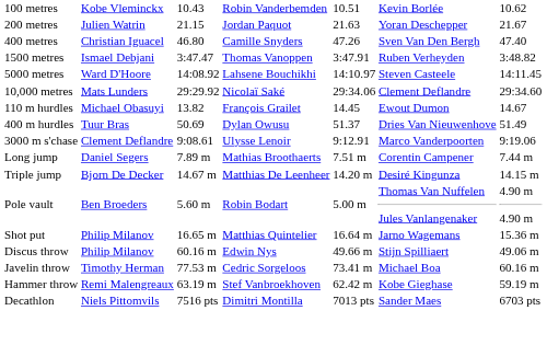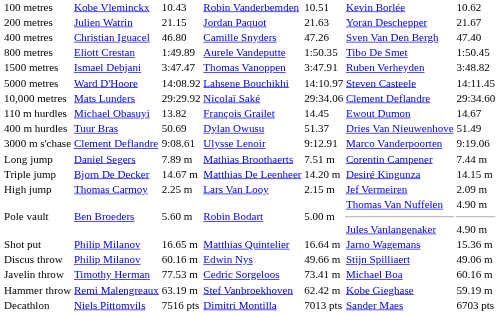 <table>
 <tr>
 <td>100 metres</td>
 <td><a href='#'>Kobe Vleminckx</a></td>
 <td>10.43</td>
 <td><a href='#'>Robin Vanderbemden</a></td>
 <td>10.51</td>
 <td><a href='#'>Kevin Borlée</a></td>
 <td>10.62</td>
 </tr>
 <tr>
 <td>200 metres</td>
 <td><a href='#'>Julien Watrin</a></td>
 <td>21.15</td>
 <td><a href='#'>Jordan Paquot</a></td>
 <td>21.63</td>
 <td><a href='#'>Yoran Deschepper</a></td>
 <td>21.67</td>
 </tr>
 <tr>
 <td>400 metres</td>
 <td><a href='#'>Christian Iguacel</a></td>
 <td>46.80</td>
 <td><a href='#'>Camille Snyders</a></td>
 <td>47.26</td>
 <td><a href='#'>Sven Van Den Bergh</a></td>
 <td>47.40</td>
+</tr>
+<tr>
+<td>800 metres</td>
+<td><a href='#'>Eliott Crestan</a></td>
+<td>1:49.89</td>
+<td><a href='#'>Aurele Vandeputte</a></td>
+<td>1:50.35</td>
+<td><a href='#'>Tibo De Smet</a></td>
+<td>1:50.45</td>
 </tr>
 <tr>
 <td>1500 metres</td>
 <td><a href='#'>Ismael Debjani</a></td>
 <td>3:47.47</td>
 <td><a href='#'>Thomas Vanoppen</a></td>
 <td>3:47.91</td>
 <td><a href='#'>Ruben Verheyden</a></td>
 <td>3:48.82</td>
 </tr>
 <tr>
 <td>5000 metres</td>
 <td><a href='#'>Ward D'Hoore</a></td>
 <td>14:08.92</td>
 <td><a href='#'>Lahsene Bouchikhi</a></td>
 <td>14:10.97</td>
 <td><a href='#'>Steven Casteele</a></td>
 <td>14:11.45</td>
 </tr>
 <tr>
 <td>10,000 metres</td>
 <td><a href='#'>Mats Lunders</a></td>
 <td>29:29.92</td>
 <td><a href='#'>Nicolaï Saké</a></td>
 <td>29:34.06</td>
 <td><a href='#'>Clement Deflandre</a></td>
 <td>29:34.60</td>
 </tr>
 <tr>
 <td>110 m hurdles</td>
 <td><a href='#'>Michael Obasuyi</a></td>
 <td>13.82</td>
 <td><a href='#'>François Grailet</a></td>
 <td>14.45</td>
 <td><a href='#'>Ewout Dumon</a></td>
 <td>14.67</td>
 </tr>
 <tr>
 <td>400 m hurdles</td>
 <td><a href='#'>Tuur Bras</a></td>
 <td>50.69</td>
 <td><a href='#'>Dylan Owusu</a></td>
 <td>51.37</td>
 <td><a href='#'>Dries Van Nieuwenhove</a></td>
 <td>51.49</td>
 </tr>
 <tr>
 <td>3000 m s'chase</td>
 <td><a href='#'>Clement Deflandre</a></td>
 <td>9:08.61</td>
 <td><a href='#'>Ulysse Lenoir</a></td>
 <td>9:12.91</td>
 <td><a href='#'>Marco Vanderpoorten</a></td>
 <td>9:19.06</td>
 </tr>
 <tr>
 <td>Long jump</td>
 <td><a href='#'>Daniel Segers</a></td>
 <td>7.89 m</td>
 <td><a href='#'>Mathias Broothaerts</a></td>
 <td>7.51 m</td>
 <td><a href='#'>Corentin Campener</a></td>
 <td>7.44 m</td>
 </tr>
 <tr>
 <td>Triple jump</td>
 <td><a href='#'>Bjorn De Decker</a></td>
 <td>14.67 m</td>
 <td><a href='#'>Matthias De Leenheer</a></td>
 <td>14.20 m</td>
 <td><a href='#'>Desiré Kingunza</a></td>
 <td>14.15 m</td>
 </tr>
 <tr>
+<td>High jump</td>
+<td><a href='#'>Thomas Carmoy</a></td>
+<td>2.25 m</td>
+<td><a href='#'>Lars Van Looy</a></td>
+<td>2.15 m</td>
+<td><a href='#'>Jef Vermeiren</a></td>
+<td>2.09 m</td>
+</tr>
+<tr>
 <td>Pole vault</td>
 <td><a href='#'>Ben Broeders</a></td>
 <td>5.60 m</td>
 <td><a href='#'>Robin Bodart</a></td>
 <td>5.00 m</td>
 <td><a href='#'>Thomas Van Nuffelen</a> <hr> <a href='#'>Jules Vanlangenaker</a></td>
 <td>4.90 m<hr>4.90 m</td>
 </tr>
 <tr>
 <td>Shot put</td>
 <td><a href='#'>Philip Milanov</a></td>
 <td>16.65 m</td>
 <td><a href='#'>Matthias Quintelier</a></td>
 <td>16.64 m</td>
 <td><a href='#'>Jarno Wagemans</a></td>
 <td>15.36 m</td>
 </tr>
 <tr>
 <td>Discus throw</td>
 <td><a href='#'>Philip Milanov</a></td>
 <td>60.16 m</td>
 <td><a href='#'>Edwin Nys</a></td>
 <td>49.66 m</td>
 <td><a href='#'>Stijn Spilliaert</a></td>
 <td>49.06 m</td>
 </tr>
 <tr>
 <td>Javelin throw</td>
 <td><a href='#'>Timothy Herman</a></td>
 <td>77.53 m</td>
 <td><a href='#'>Cedric Sorgeloos</a></td>
 <td>73.41 m</td>
 <td><a href='#'>Michael Boa</a></td>
 <td>60.16 m</td>
 </tr>
 <tr>
 <td>Hammer throw</td>
 <td><a href='#'>Remi Malengreaux</a></td>
 <td>63.19 m</td>
 <td><a href='#'>Stef Vanbroekhoven</a></td>
 <td>62.42 m</td>
 <td><a href='#'>Kobe Gieghase</a></td>
 <td>59.19 m</td>
 </tr>
 <tr>
 <td>Decathlon</td>
 <td><a href='#'>Niels Pittomvils</a></td>
 <td>7516 pts</td>
 <td><a href='#'>Dimitri Montilla</a></td>
 <td>7013 pts</td>
 <td><a href='#'>Sander Maes</a></td>
 <td>6703 pts</td>
 </tr>
 </table>
